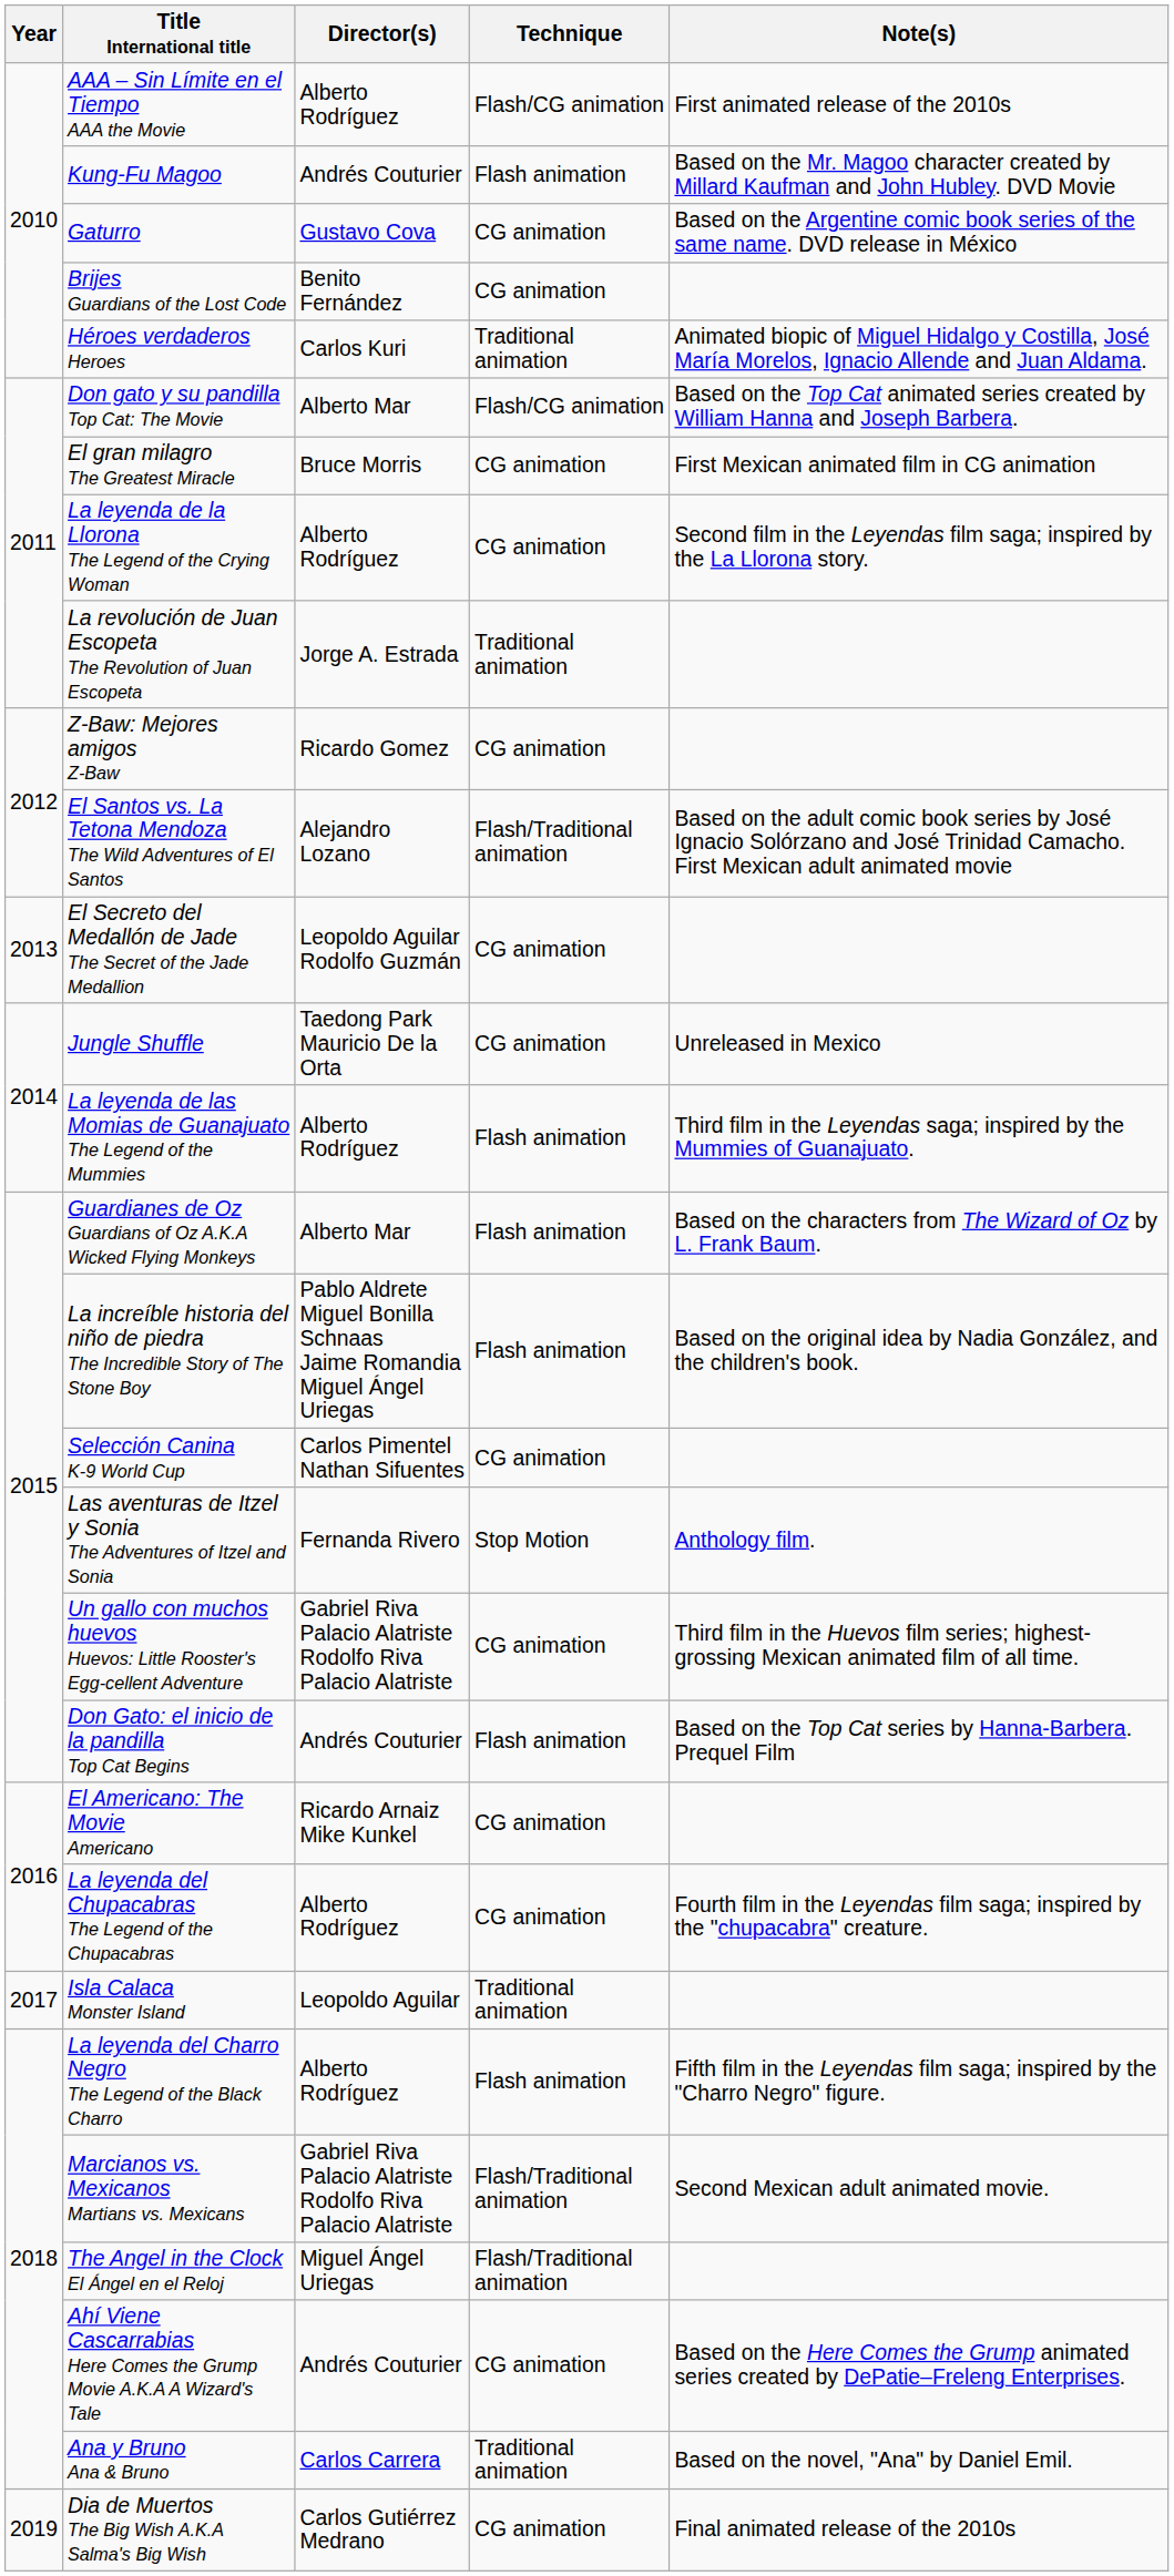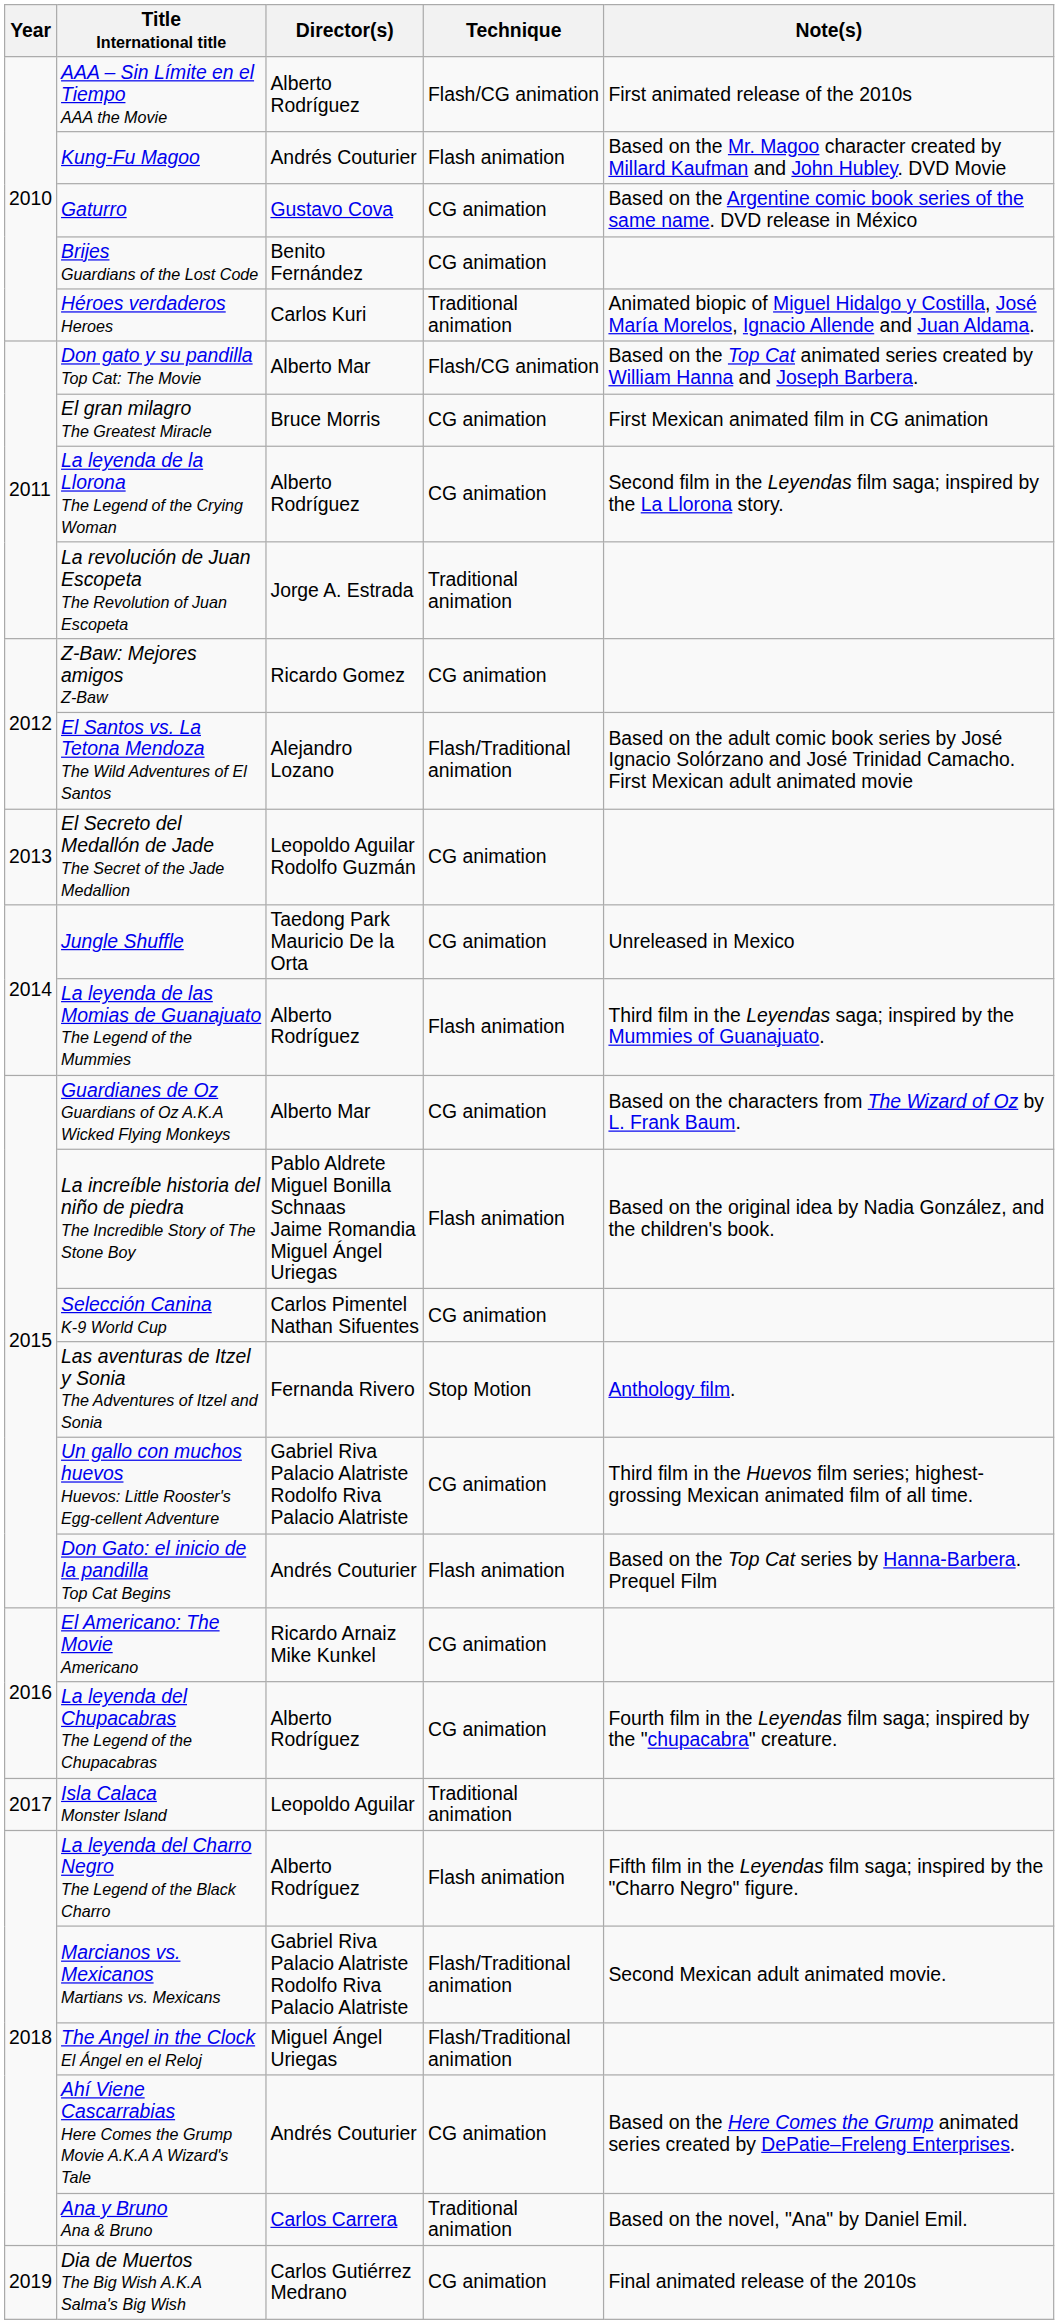 <table class="wikitable sortable">
 <tr>
 <th>Year</th>
 <th>Title<br><small>International title</small></th>
 <th>Director(s)</th>
 <th>Technique</th>
 <th>Note(s)</th>
 </tr>
 <tr>
 <td rowspan="5">2010</td>
 <td><em><a href='#'>AAA – Sin Límite en el Tiempo</a></em><br><small><em>AAA the Movie</em></small></td>
 <td>Alberto Rodríguez</td>
 <td>Flash/CG animation</td>
 <td>First animated release of the 2010s</td>
 </tr>
 <tr>
 <td><em><a href='#'>Kung-Fu Magoo</a></em></td>
 <td>Andrés Couturier</td>
 <td>Flash animation</td>
 <td>Based on the <a href='#'>Mr. Magoo</a> character created by <a href='#'>Millard Kaufman</a> and <a href='#'>John Hubley</a>. DVD Movie</td>
 </tr>
 <tr>
 <td><em><a href='#'>Gaturro</a></em></td>
 <td><a href='#'>Gustavo Cova</a></td>
 <td>CG animation</td>
 <td>Based on the <a href='#'>Argentine comic book series of the same name</a>. DVD release in México</td>
 </tr>
 <tr>
 <td><em><a href='#'>Brijes</a></em><br><small><em>Guardians of the Lost Code</em></small></td>
 <td>Benito Fernández</td>
 <td>CG animation</td>
 <td></td>
 </tr>
 <tr>
 <td><em><a href='#'>Héroes verdaderos</a></em><br><small><em>Heroes</em></small></td>
 <td>Carlos Kuri</td>
 <td>Traditional animation</td>
 <td>Animated biopic of <a href='#'>Miguel Hidalgo y Costilla</a>, <a href='#'>José María Morelos</a>, <a href='#'>Ignacio Allende</a> and <a href='#'>Juan Aldama</a>.</td>
 </tr>
 <tr>
 <td rowspan="4">2011</td>
 <td><em><a href='#'>Don gato y su pandilla</a></em><br><small><em>Top Cat: The Movie</em></small></td>
 <td>Alberto Mar</td>
 <td>Flash/CG animation</td>
 <td>Based on the <em><a href='#'>Top Cat</a></em> animated series created by <a href='#'>William Hanna</a> and <a href='#'>Joseph Barbera</a>.</td>
 </tr>
 <tr>
 <td><em>El gran milagro</em><br><small><em>The Greatest Miracle</em></small></td>
 <td>Bruce Morris</td>
 <td>CG animation</td>
 <td>First Mexican animated film in CG animation</td>
 </tr>
 <tr>
 <td><em><a href='#'>La leyenda de la Llorona</a></em><br><small><em>The Legend of the Crying Woman</em></small></td>
 <td>Alberto Rodríguez</td>
 <td>CG animation</td>
 <td>Second film in the <em>Leyendas</em> film saga; inspired by the <a href='#'>La Llorona</a> story.</td>
 </tr>
 <tr>
 <td><em>La revolución de Juan Escopeta</em><br><small><em>The Revolution of Juan Escopeta</em></small></td>
 <td>Jorge A. Estrada</td>
 <td>Traditional animation</td>
 <td></td>
 </tr>
 <tr>
 <td rowspan="2">2012</td>
 <td><em>Z-Baw: Mejores amigos</em><br><small><em>Z-Baw</em></small></td>
 <td>Ricardo Gomez</td>
 <td>CG animation</td>
 <td></td>
 </tr>
 <tr>
 <td><em><a href='#'>El Santos vs. La Tetona Mendoza</a></em><br><small><em>The Wild Adventures of El Santos</em></small></td>
 <td>Alejandro Lozano</td>
 <td>Flash/Traditional animation</td>
 <td>Based on the adult comic book series by José Ignacio Solórzano and José Trinidad Camacho. First Mexican adult animated movie</td>
 </tr>
 <tr>
 <td>2013</td>
 <td><em>El Secreto del Medallón de Jade</em><br><small><em>The Secret of the Jade Medallion</em></small></td>
 <td>Leopoldo Aguilar<br>Rodolfo Guzmán</td>
 <td>CG animation</td>
 <td></td>
 </tr>
 <tr>
 <td rowspan="2">2014</td>
 <td><em><a href='#'>Jungle Shuffle</a></em></td>
 <td>Taedong Park<br>Mauricio De la Orta</td>
 <td>CG animation</td>
 <td>Unreleased in Mexico</td>
 </tr>
 <tr>
 <td><em><a href='#'>La leyenda de las Momias de Guanajuato</a></em><br><small><em>The Legend of the Mummies</em></small></td>
 <td>Alberto Rodríguez</td>
 <td>Flash animation</td>
 <td>Third film in the <em>Leyendas</em> saga; inspired by the <a href='#'>Mummies of Guanajuato</a>.</td>
 </tr>
 <tr>
 <td rowspan="6">2015</td>
 <td><em><a href='#'>Guardianes de Oz</a></em><br><small><em>Guardians of Oz A.K.A Wicked Flying Monkeys</em></small></td>
 <td>Alberto Mar</td>
-<td>Flash animation</td>
+<td>CG animation</td>
 <td>Based on the characters from <em><a href='#'>The Wizard of Oz</a></em> by <a href='#'>L. Frank Baum</a>.</td>
 </tr>
 <tr>
 <td><em>La increíble historia del niño de piedra</em><br><small><em>The Incredible Story of The Stone Boy</em></small></td>
 <td>Pablo Aldrete<br>Miguel Bonilla Schnaas<br>Jaime Romandia<br>Miguel Ángel Uriegas</td>
 <td>Flash animation</td>
 <td>Based on the original idea by Nadia González, and the children's book.</td>
 </tr>
 <tr>
 <td><em><a href='#'>Selección Canina</a></em><br><small><em>K-9 World Cup</em></small></td>
 <td>Carlos Pimentel<br>Nathan Sifuentes</td>
 <td>CG animation</td>
 <td></td>
 </tr>
 <tr>
 <td><em>Las aventuras de Itzel y Sonia</em><br><small><em>The Adventures of Itzel and Sonia</em></small></td>
 <td>Fernanda Rivero</td>
 <td>Stop Motion</td>
 <td><a href='#'>Anthology film</a>.</td>
 </tr>
 <tr>
 <td><em><a href='#'>Un gallo con muchos huevos</a></em><br><small><em>Huevos: Little Rooster's Egg-cellent Adventure</em></small></td>
 <td>Gabriel Riva Palacio Alatriste<br>Rodolfo Riva Palacio Alatriste</td>
 <td>CG animation</td>
 <td>Third film in the <em>Huevos</em> film series; highest-grossing Mexican animated film of all time.</td>
 </tr>
 <tr>
 <td><em><a href='#'>Don Gato: el inicio de la pandilla</a></em><br><small><em>Top Cat Begins</em></small></td>
 <td>Andrés Couturier</td>
 <td>Flash animation</td>
 <td>Based on the <em>Top Cat</em> series by <a href='#'>Hanna-Barbera</a>. Prequel Film</td>
 </tr>
 <tr>
 <td rowspan="2">2016</td>
 <td><em><a href='#'>El Americano: The Movie</a></em><br><small><em>Americano</em></small></td>
 <td>Ricardo Arnaiz<br>Mike Kunkel</td>
 <td>CG animation</td>
 <td></td>
 </tr>
 <tr>
 <td><em><a href='#'>La leyenda del Chupacabras</a></em><br><small><em>The Legend of the Chupacabras</em></small></td>
 <td>Alberto Rodríguez</td>
 <td>CG animation</td>
 <td>Fourth film in the <em>Leyendas</em> film saga; inspired by the "<a href='#'>chupacabra</a>" creature.</td>
 </tr>
 <tr>
 <td>2017</td>
 <td><em><a href='#'>Isla Calaca</a></em><br><small><em>Monster Island</em></small></td>
 <td>Leopoldo Aguilar</td>
 <td>Traditional animation</td>
 <td></td>
 </tr>
 <tr>
 <td rowspan="5">2018</td>
 <td><em><a href='#'>La leyenda del Charro Negro</a></em><br><small><em>The Legend of the Black Charro</em></small></td>
 <td>Alberto Rodríguez</td>
 <td>Flash animation</td>
 <td>Fifth film in the <em>Leyendas</em> film saga; inspired by the "Charro Negro" figure.</td>
 </tr>
 <tr>
 <td><em><a href='#'>Marcianos vs. Mexicanos</a></em><br><small><em>Martians vs. Mexicans</em></small></td>
 <td>Gabriel Riva Palacio Alatriste<br>Rodolfo Riva Palacio Alatriste</td>
 <td>Flash/Traditional animation</td>
 <td>Second Mexican adult animated movie.</td>
 </tr>
 <tr>
 <td><em><a href='#'>The Angel in the Clock</a></em><br><small><em>El Ángel en el Reloj</em></small></td>
 <td>Miguel Ángel Uriegas</td>
 <td>Flash/Traditional animation</td>
 <td></td>
 </tr>
 <tr>
 <td><em><a href='#'>Ahí Viene Cascarrabias</a></em><br><small><em>Here Comes the Grump Movie A.K.A A Wizard's Tale</em></small></td>
 <td>Andrés Couturier</td>
 <td>CG animation</td>
 <td>Based on the <em><a href='#'>Here Comes the Grump</a></em> animated series created by <a href='#'>DePatie–Freleng Enterprises</a>.</td>
 </tr>
 <tr>
 <td><em><a href='#'>Ana y Bruno</a></em><br><small><em>Ana & Bruno</em></small></td>
 <td><a href='#'>Carlos Carrera</a></td>
 <td>Traditional animation</td>
 <td>Based on the novel, "Ana" by Daniel Emil.</td>
 </tr>
 <tr>
 <td>2019</td>
 <td><em>Dia de Muertos</em><br><small><em>The Big Wish A.K.A Salma's Big Wish</em></small></td>
 <td>Carlos Gutiérrez Medrano</td>
 <td>CG animation</td>
 <td>Final animated release of the 2010s</td>
 </tr>
 </table>
